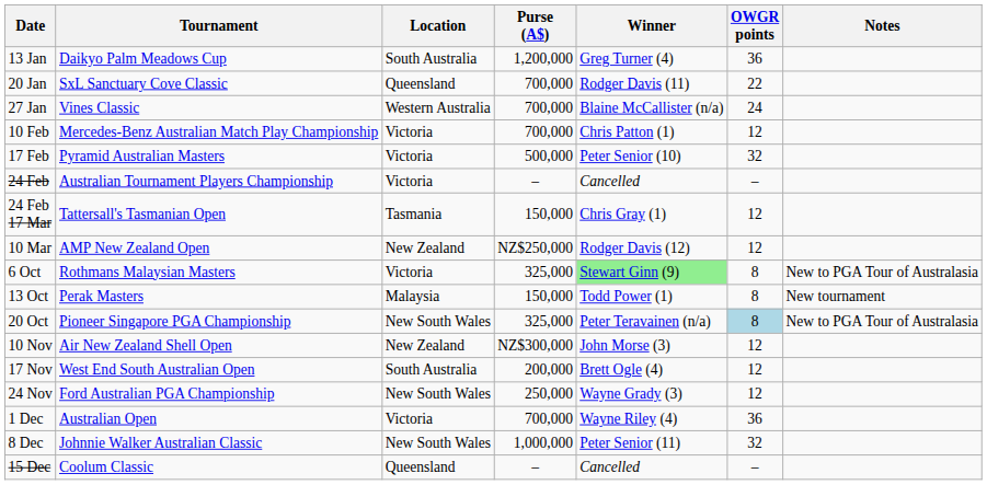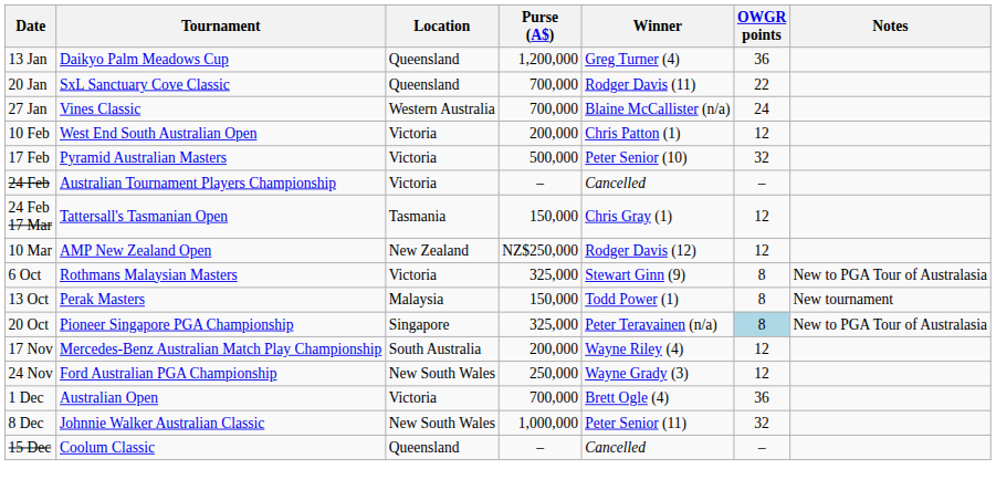 <table class="wikitable" style="font-size:95%">
 <tr>
 <th>Date</th>
 <th>Tournament</th>
 <th>Location</th>
 <th>Purse<br>(<a href='#'>A$</a>)</th>
 <th>Winner</th>
 <th><a href='#'>OWGR</a><br>points</th>
 <th>Notes</th>
 </tr>
 <tr>
 <td>13 Jan</td>
 <td><a href='#'>Daikyo Palm Meadows Cup</a></td>
-<td>South Australia</td>
+<td>Queensland</td>
 <td align=right>1,200,000</td>
 <td> <a href='#'>Greg Turner</a> (4)</td>
 <td align=center>36</td>
 <td></td>
 </tr>
 <tr>
 <td>20 Jan</td>
 <td><a href='#'>SxL Sanctuary Cove Classic</a></td>
 <td>Queensland</td>
 <td align=right>700,000</td>
 <td> <a href='#'>Rodger Davis</a> (11)</td>
 <td align=center>22</td>
 <td></td>
 </tr>
 <tr>
 <td>27 Jan</td>
 <td><a href='#'>Vines Classic</a></td>
 <td>Western Australia</td>
 <td align=right>700,000</td>
 <td> <a href='#'>Blaine McCallister</a> (n/a)</td>
 <td align=center>24</td>
 <td></td>
 </tr>
 <tr>
 <td>10 Feb</td>
-<td><a href='#'>Mercedes-Benz Australian Match Play Championship</a></td>
+<td><a href='#'>West End South Australian Open</a></td>
 <td>Victoria</td>
-<td align=right>700,000</td>
+<td align=right>200,000</td>
 <td> <a href='#'>Chris Patton</a> (1)</td>
 <td align=center>12</td>
 <td></td>
 </tr>
 <tr>
 <td>17 Feb</td>
 <td><a href='#'>Pyramid Australian Masters</a></td>
 <td>Victoria</td>
 <td align=right>500,000</td>
 <td> <a href='#'>Peter Senior</a> (10)</td>
 <td align=center>32</td>
 <td></td>
 </tr>
 <tr>
 <td><s>24 Feb</s></td>
 <td><a href='#'>Australian Tournament Players Championship</a></td>
 <td>Victoria</td>
 <td align=center>–</td>
 <td><em>Cancelled</em></td>
 <td align=center>–</td>
 <td></td>
 </tr>
 <tr>
 <td>24 Feb<br><s>17 Mar</s></td>
 <td><a href='#'>Tattersall's Tasmanian Open</a></td>
 <td>Tasmania</td>
 <td align=right>150,000</td>
 <td> <a href='#'>Chris Gray</a> (1)</td>
 <td align=center>12</td>
 <td></td>
 </tr>
 <tr>
 <td>10 Mar</td>
 <td><a href='#'>AMP New Zealand Open</a></td>
 <td>New Zealand</td>
 <td align=right>NZ$250,000</td>
 <td> <a href='#'>Rodger Davis</a> (12)</td>
 <td align=center>12</td>
 <td></td>
 </tr>
 <tr>
 <td>6 Oct</td>
 <td><a href='#'>Rothmans Malaysian Masters</a></td>
 <td>Victoria</td>
 <td align=right>325,000</td>
-<td style="background: lightgreen;"> <a href='#'>Stewart Ginn</a> (9)</td>
+<td> <a href='#'>Stewart Ginn</a> (9)</td>
 <td align=center>8</td>
 <td>New to PGA Tour of Australasia</td>
 </tr>
 <tr>
 <td>13 Oct</td>
 <td><a href='#'>Perak Masters</a></td>
 <td>Malaysia</td>
 <td align=right>150,000</td>
 <td> <a href='#'>Todd Power</a> (1)</td>
 <td align=center>8</td>
 <td>New tournament</td>
 </tr>
 <tr>
 <td>20 Oct</td>
 <td><a href='#'>Pioneer Singapore PGA Championship</a></td>
-<td>New South Wales</td>
+<td>Singapore</td>
 <td align=right>325,000</td>
 <td> <a href='#'>Peter Teravainen</a> (n/a)</td>
 <td align=center style="background: lightblue;">8</td>
 <td>New to PGA Tour of Australasia</td>
 </tr>
 <tr>
-<td>10 Nov</td>
-<td><a href='#'>Air New Zealand Shell Open</a></td>
-<td>New Zealand</td>
-<td align=right>NZ$300,000</td>
-<td> <a href='#'>John Morse</a> (3)</td>
-<td align=center>12</td>
-<td></td>
-</tr>
-<tr>
 <td>17 Nov</td>
-<td><a href='#'>West End South Australian Open</a></td>
+<td><a href='#'>Mercedes-Benz Australian Match Play Championship</a></td>
 <td>South Australia</td>
 <td align=right>200,000</td>
-<td> <a href='#'>Brett Ogle</a> (4)</td>
+<td> <a href='#'>Wayne Riley</a> (4)</td>
 <td align=center>12</td>
 <td></td>
 </tr>
 <tr>
 <td>24 Nov</td>
 <td><a href='#'>Ford Australian PGA Championship</a></td>
 <td>New South Wales</td>
 <td align=right>250,000</td>
 <td> <a href='#'>Wayne Grady</a> (3)</td>
 <td align=center>12</td>
 <td></td>
 </tr>
 <tr>
 <td>1 Dec</td>
 <td><a href='#'>Australian Open</a></td>
 <td>Victoria</td>
 <td align=right>700,000</td>
-<td> <a href='#'>Wayne Riley</a> (4)</td>
+<td> <a href='#'>Brett Ogle</a> (4)</td>
 <td align=center>36</td>
 <td></td>
 </tr>
 <tr>
 <td>8 Dec</td>
 <td><a href='#'>Johnnie Walker Australian Classic</a></td>
 <td>New South Wales</td>
 <td align=right>1,000,000</td>
 <td> <a href='#'>Peter Senior</a> (11)</td>
 <td align=center>32</td>
 <td></td>
 </tr>
 <tr>
 <td><s>15 Dec</s></td>
 <td><a href='#'>Coolum Classic</a></td>
 <td>Queensland</td>
 <td align=center>–</td>
 <td><em>Cancelled</em></td>
 <td align=center>–</td>
 <td></td>
 </tr>
 </table>
